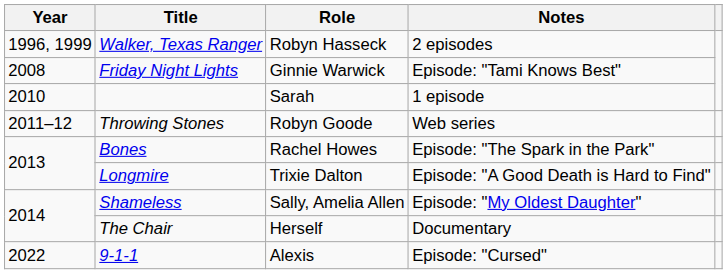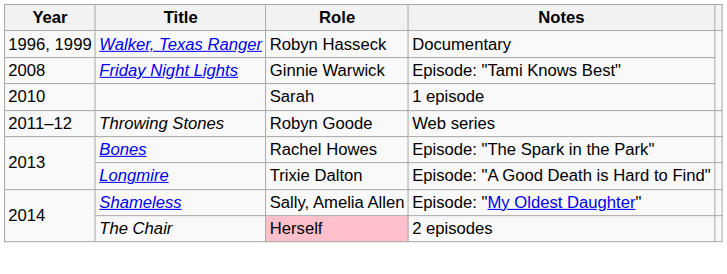 <table class="wikitable sortable plainrowheaders">
 <tr>
 <th>Year</th>
 <th>Title</th>
 <th>Role</th>
 <th class="unsortable">Notes</th>
 <th class="unsortable"></th>
 </tr>
 <tr>
 <td>1996, 1999</td>
 <td><em><a href='#'>Walker, Texas Ranger</a></em></td>
 <td>Robyn Hasseck</td>
-<td>2 episodes</td>
+<td>Documentary</td>
 <td rowspan="3"></td>
 </tr>
 <tr>
 <td>2008</td>
 <td><em><a href='#'>Friday Night Lights</a></em></td>
 <td>Ginnie Warwick</td>
 <td>Episode: "Tami Knows Best"</td>
 </tr>
 <tr>
 <td>2010</td>
 <td><em></em></td>
 <td>Sarah</td>
 <td>1 episode</td>
 </tr>
 <tr>
 <td>2011–12</td>
 <td><em>Throwing Stones</em></td>
 <td>Robyn Goode</td>
 <td>Web series</td>
 <td></td>
 </tr>
 <tr>
 <td rowspan="2">2013</td>
 <td><em><a href='#'>Bones</a></em></td>
 <td>Rachel Howes</td>
 <td>Episode: "The Spark in the Park"</td>
 <td></td>
 </tr>
 <tr>
 <td><em><a href='#'>Longmire</a></em></td>
 <td>Trixie Dalton</td>
 <td>Episode: "A Good Death is Hard to Find"</td>
 <td></td>
 </tr>
 <tr>
 <td rowspan="2">2014</td>
 <td><em><a href='#'>Shameless</a></em></td>
 <td>Sally, Amelia Allen</td>
 <td>Episode: "<a href='#'>My Oldest Daughter</a>"</td>
 <td></td>
 </tr>
 <tr>
 <td><em>The Chair</em></td>
-<td>Herself</td>
-<td>Documentary</td>
-<td></td>
-</tr>
-<tr>
-<td>2022</td>
-<td><em><a href='#'>9-1-1</a></em></td>
-<td>Alexis</td>
-<td>Episode: "Cursed"</td>
+<td style="background: pink;">Herself</td>
+<td>2 episodes</td>
 <td></td>
 </tr>
 </table>
